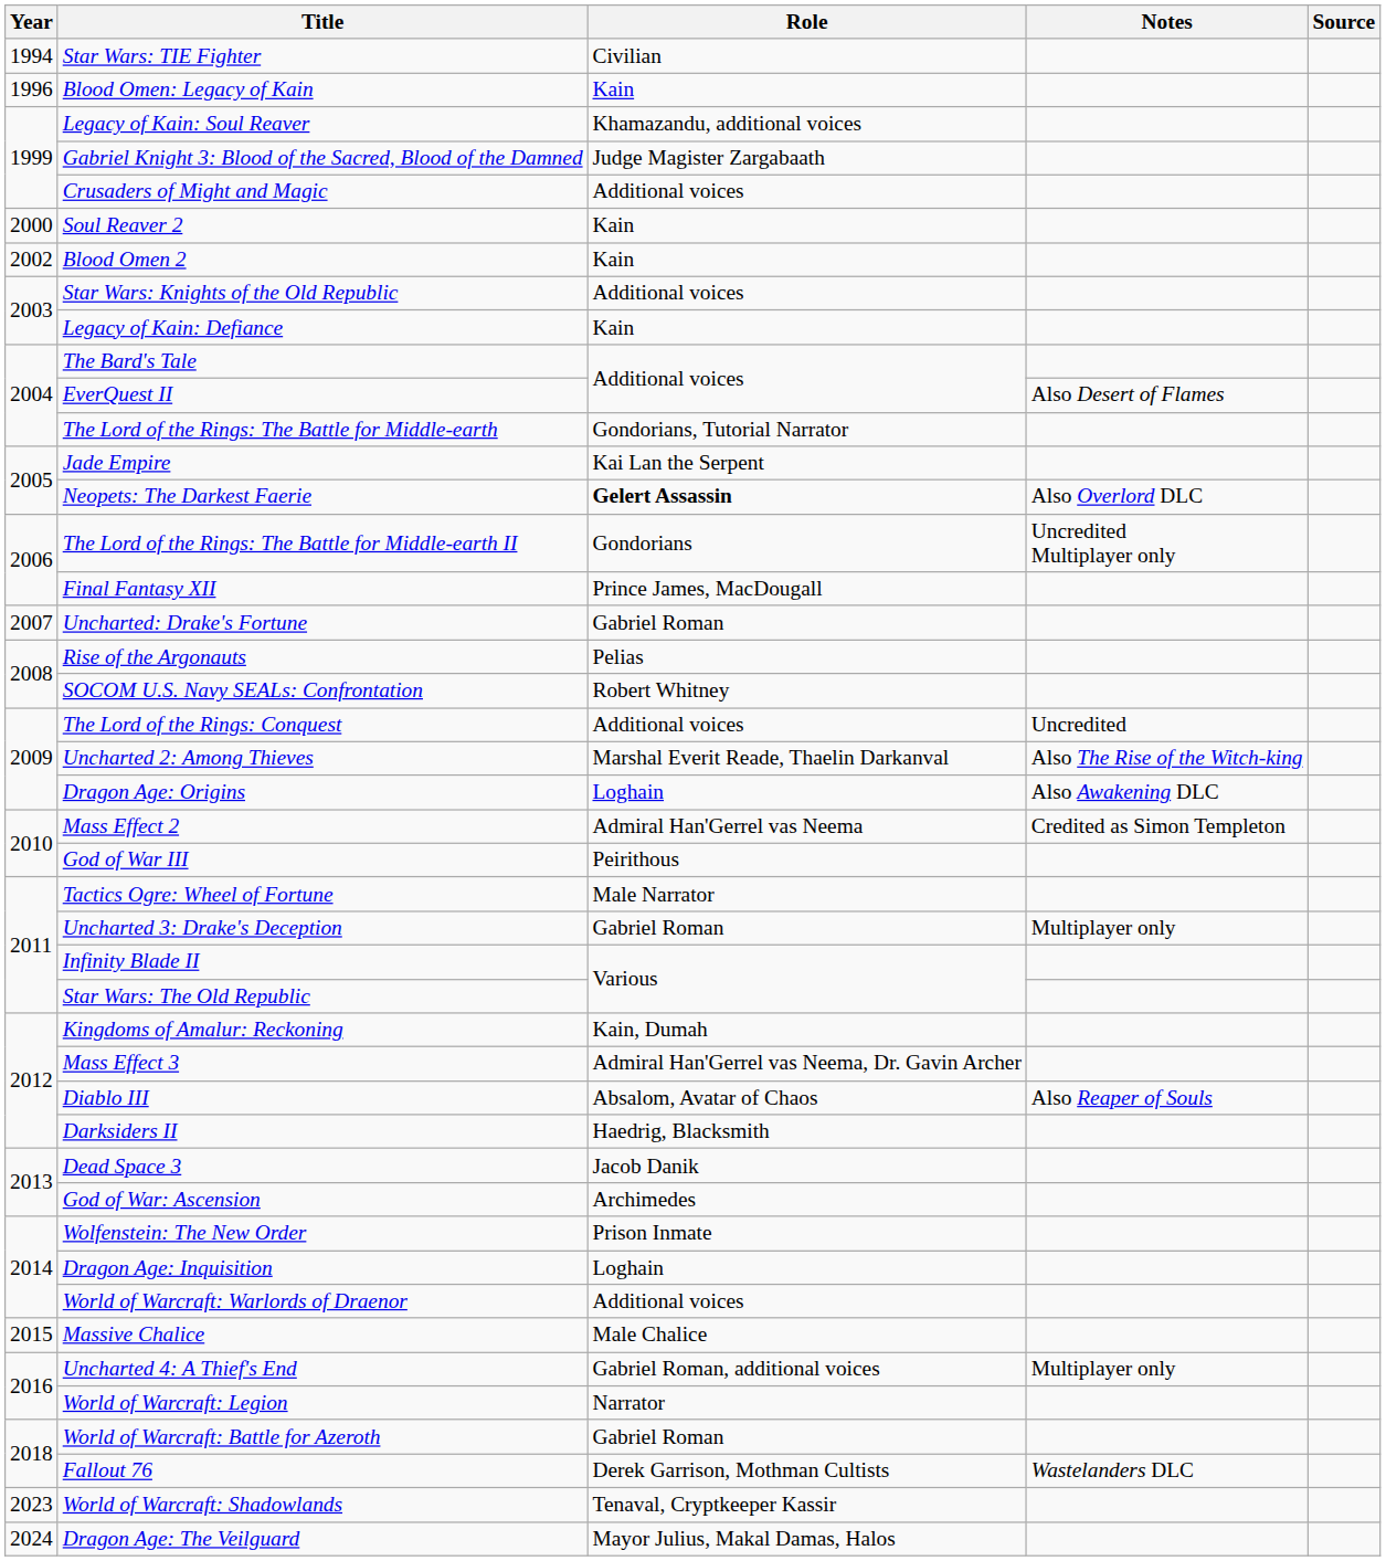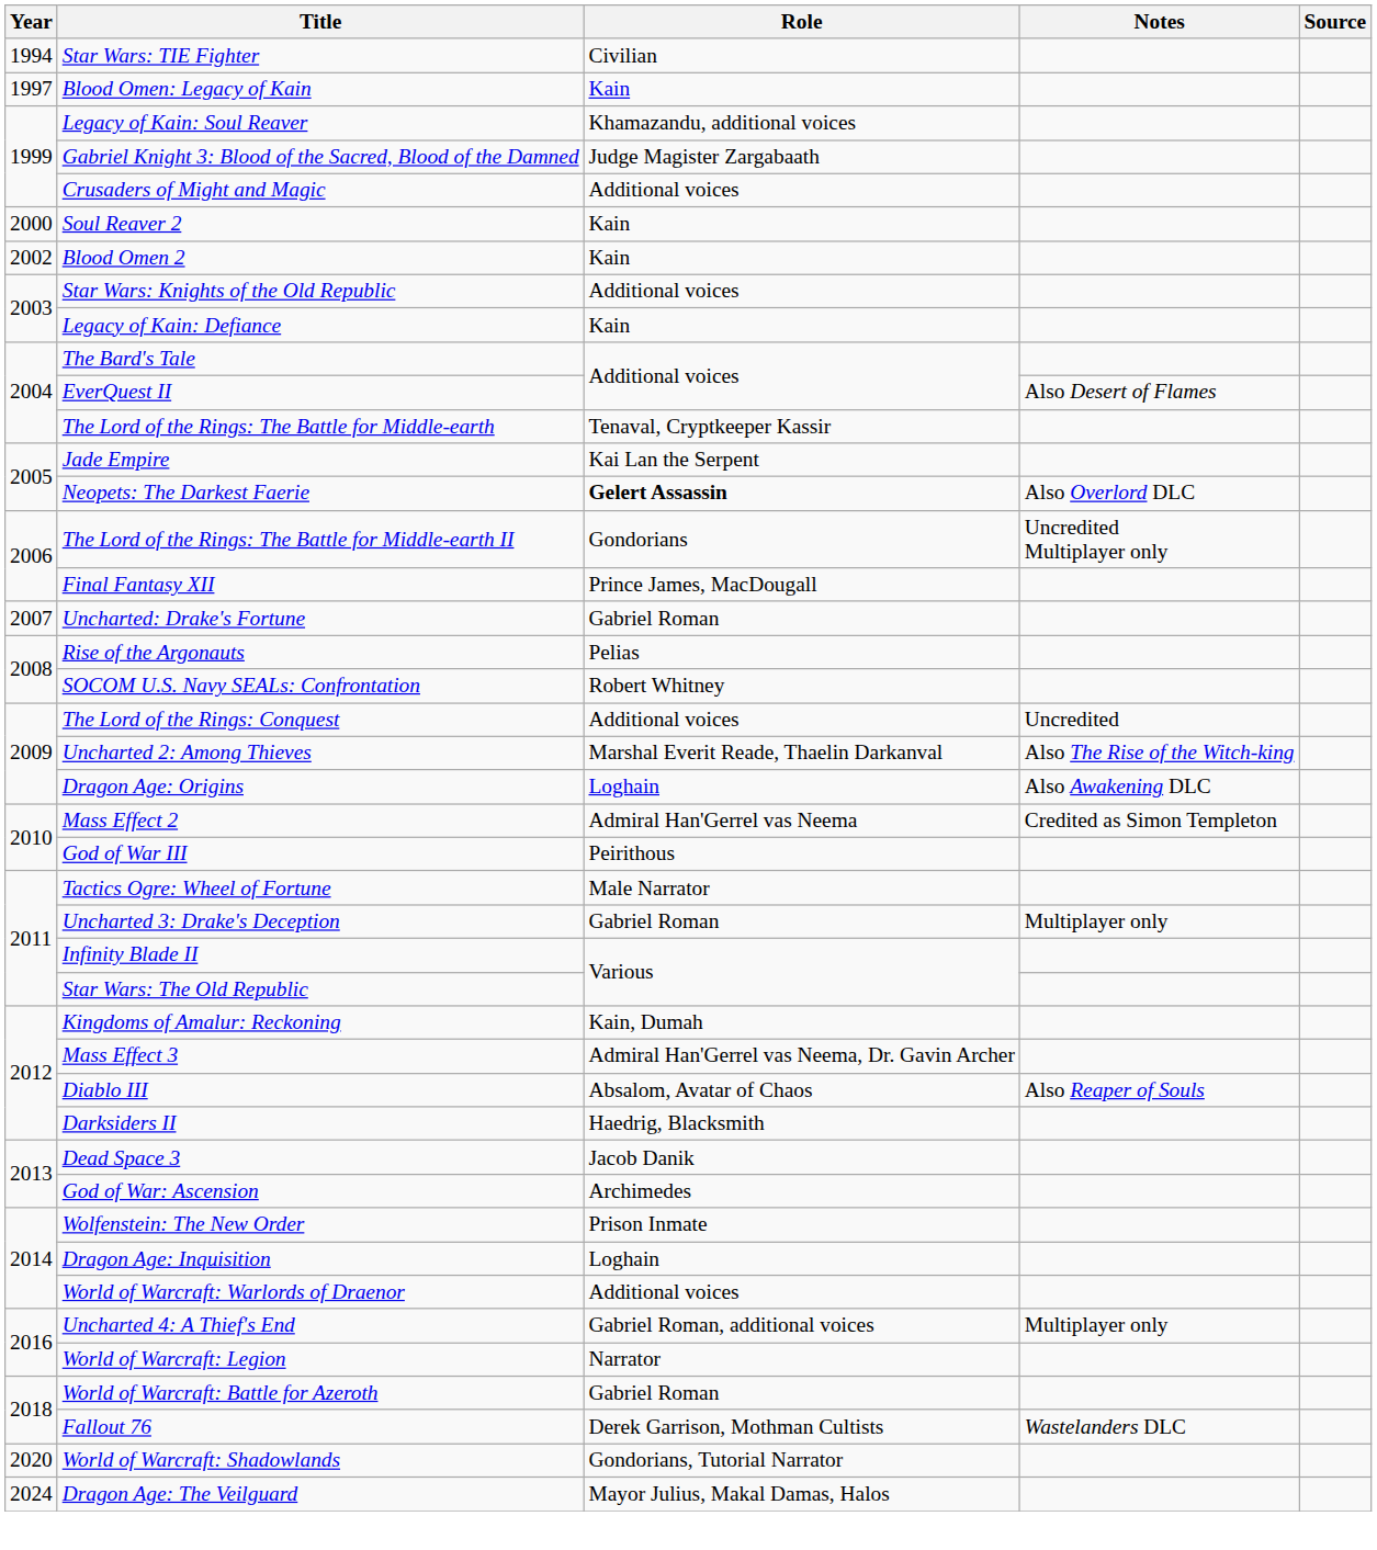 <table class="wikitable sortable">
 <tr>
 <th>Year</th>
 <th>Title</th>
 <th>Role</th>
 <th class="unsortable">Notes</th>
 <th>Source</th>
 </tr>
 <tr>
 <td>1994</td>
 <td><em><a href='#'>Star Wars: TIE Fighter</a></em></td>
 <td>Civilian</td>
 <td></td>
 <td></td>
 </tr>
 <tr>
-<td>1996</td>
+<td>1997</td>
 <td><em><a href='#'>Blood Omen: Legacy of Kain</a></em></td>
 <td><a href='#'>Kain</a></td>
 <td></td>
 <td></td>
 </tr>
 <tr>
 <td rowspan=3>1999</td>
 <td><em><a href='#'>Legacy of Kain: Soul Reaver</a></em></td>
 <td>Khamazandu, additional voices</td>
 <td></td>
 <td></td>
 </tr>
 <tr>
 <td><em><a href='#'>Gabriel Knight 3: Blood of the Sacred, Blood of the Damned</a></em></td>
 <td>Judge Magister Zargabaath</td>
 <td></td>
 <td></td>
 </tr>
 <tr>
 <td><em><a href='#'>Crusaders of Might and Magic</a></em></td>
 <td>Additional voices</td>
 <td></td>
 <td></td>
 </tr>
 <tr>
 <td>2000</td>
 <td><em><a href='#'>Soul Reaver 2</a></em></td>
 <td>Kain</td>
 <td></td>
 <td></td>
 </tr>
 <tr>
 <td>2002</td>
 <td><em><a href='#'>Blood Omen 2</a></em></td>
 <td>Kain</td>
 <td></td>
 <td></td>
 </tr>
 <tr>
 <td rowspan=2>2003</td>
 <td><em><a href='#'>Star Wars: Knights of the Old Republic</a></em></td>
 <td>Additional voices</td>
 <td></td>
 <td></td>
 </tr>
 <tr>
 <td><em><a href='#'>Legacy of Kain: Defiance</a></em></td>
 <td>Kain</td>
 <td></td>
 <td></td>
 </tr>
 <tr>
 <td rowspan=3>2004</td>
 <td><em><a href='#'>The Bard's Tale</a></em></td>
 <td rowspan="2">Additional voices</td>
 <td></td>
 <td></td>
 </tr>
 <tr>
 <td><em><a href='#'>EverQuest II</a></em></td>
 <td>Also <em>Desert of Flames</em></td>
 <td></td>
 </tr>
 <tr>
 <td><em><a href='#'>The Lord of the Rings: The Battle for Middle-earth</a></em></td>
-<td>Gondorians, Tutorial Narrator</td>
+<td>Tenaval, Cryptkeeper Kassir</td>
 <td></td>
 <td></td>
 </tr>
 <tr>
 <td rowspan=2>2005</td>
 <td><em><a href='#'>Jade Empire</a></em></td>
 <td>Kai Lan the Serpent</td>
 <td></td>
 <td></td>
 </tr>
 <tr>
 <td><em><a href='#'>Neopets: The Darkest Faerie</a></em></td>
 <td><strong>Gelert Assassin</strong></td>
 <td>Also <em><a href='#'>Overlord</a></em> DLC</td>
 <td></td>
 </tr>
 <tr>
 <td rowspan=2>2006</td>
 <td><em><a href='#'>The Lord of the Rings: The Battle for Middle-earth II</a></em></td>
 <td>Gondorians</td>
 <td>Uncredited<br>Multiplayer only</td>
 <td></td>
 </tr>
 <tr>
 <td><em><a href='#'>Final Fantasy XII</a></em></td>
 <td>Prince James, MacDougall</td>
 <td></td>
 <td></td>
 </tr>
 <tr>
 <td>2007</td>
 <td><em><a href='#'>Uncharted: Drake's Fortune</a></em></td>
 <td>Gabriel Roman</td>
 <td></td>
 <td></td>
 </tr>
 <tr>
 <td rowspan=2>2008</td>
 <td><em><a href='#'>Rise of the Argonauts</a></em></td>
 <td>Pelias</td>
 <td></td>
 <td></td>
 </tr>
 <tr>
 <td><em><a href='#'>SOCOM U.S. Navy SEALs: Confrontation</a></em></td>
 <td>Robert Whitney</td>
 <td></td>
 <td></td>
 </tr>
 <tr>
 <td rowspan=3>2009</td>
 <td><em><a href='#'>The Lord of the Rings: Conquest</a></em></td>
 <td>Additional voices</td>
 <td>Uncredited</td>
 <td></td>
 </tr>
 <tr>
 <td><em><a href='#'>Uncharted 2: Among Thieves</a></em></td>
 <td>Marshal Everit Reade, Thaelin Darkanval</td>
 <td>Also <em><a href='#'>The Rise of the Witch-king</a></em></td>
 <td></td>
 </tr>
 <tr>
 <td><em><a href='#'>Dragon Age: Origins</a></em></td>
 <td><a href='#'>Loghain</a></td>
 <td>Also <em><a href='#'>Awakening</a></em> DLC</td>
 <td></td>
 </tr>
 <tr>
 <td rowspan=2>2010</td>
 <td><em><a href='#'>Mass Effect 2</a></em></td>
 <td>Admiral Han'Gerrel vas Neema</td>
 <td>Credited as Simon Templeton</td>
 <td></td>
 </tr>
 <tr>
 <td><em><a href='#'>God of War III</a></em></td>
 <td>Peirithous</td>
 <td></td>
 <td></td>
 </tr>
 <tr>
 <td rowspan=4>2011</td>
 <td><em><a href='#'>Tactics Ogre: Wheel of Fortune</a></em></td>
 <td>Male Narrator</td>
 <td></td>
 <td></td>
 </tr>
 <tr>
 <td><em><a href='#'>Uncharted 3: Drake's Deception</a></em></td>
 <td>Gabriel Roman</td>
 <td>Multiplayer only</td>
 <td></td>
 </tr>
 <tr>
 <td><em><a href='#'>Infinity Blade II</a></em></td>
 <td rowspan="2">Various</td>
 <td></td>
 <td></td>
 </tr>
 <tr>
 <td><em><a href='#'>Star Wars: The Old Republic</a></em></td>
 <td></td>
 <td></td>
 </tr>
 <tr>
 <td rowspan=4>2012</td>
 <td><em><a href='#'>Kingdoms of Amalur: Reckoning</a></em></td>
 <td>Kain, Dumah</td>
 <td></td>
 <td></td>
 </tr>
 <tr>
 <td><em><a href='#'>Mass Effect 3</a></em></td>
 <td>Admiral Han'Gerrel vas Neema, Dr. Gavin Archer</td>
 <td></td>
 <td></td>
 </tr>
 <tr>
 <td><em><a href='#'>Diablo III</a></em></td>
 <td>Absalom, Avatar of Chaos</td>
 <td>Also <em><a href='#'>Reaper of Souls</a></em></td>
 <td></td>
 </tr>
 <tr>
 <td><em><a href='#'>Darksiders II</a></em></td>
 <td>Haedrig, Blacksmith</td>
 <td></td>
 <td></td>
 </tr>
 <tr>
 <td rowspan=2>2013</td>
 <td><em><a href='#'>Dead Space 3</a></em></td>
 <td>Jacob Danik</td>
 <td></td>
 <td></td>
 </tr>
 <tr>
 <td><em><a href='#'>God of War: Ascension</a></em></td>
 <td>Archimedes</td>
 <td></td>
 <td></td>
 </tr>
 <tr>
 <td rowspan=3>2014</td>
 <td><em><a href='#'>Wolfenstein: The New Order</a></em></td>
 <td>Prison Inmate</td>
 <td></td>
 <td></td>
 </tr>
 <tr>
 <td><em><a href='#'>Dragon Age: Inquisition</a></em></td>
 <td>Loghain</td>
 <td></td>
 <td></td>
 </tr>
 <tr>
 <td><em><a href='#'>World of Warcraft: Warlords of Draenor</a></em></td>
 <td>Additional voices</td>
 <td></td>
 <td></td>
 </tr>
 <tr>
-<td>2015</td>
-<td><em><a href='#'>Massive Chalice</a></em></td>
-<td>Male Chalice</td>
-<td></td>
-<td></td>
-</tr>
-<tr>
 <td rowspan=2>2016</td>
 <td><em><a href='#'>Uncharted 4: A Thief's End</a></em></td>
 <td>Gabriel Roman, additional voices</td>
 <td>Multiplayer only</td>
 <td></td>
 </tr>
 <tr>
 <td><em><a href='#'>World of Warcraft: Legion</a></em></td>
 <td>Narrator</td>
 <td></td>
 <td></td>
 </tr>
 <tr>
 <td rowspan=2>2018</td>
 <td><em><a href='#'>World of Warcraft: Battle for Azeroth</a></em></td>
 <td>Gabriel Roman</td>
 <td></td>
 <td></td>
 </tr>
 <tr>
 <td><em><a href='#'>Fallout 76</a></em></td>
 <td>Derek Garrison, Mothman Cultists</td>
 <td><em>Wastelanders</em> DLC</td>
 <td></td>
 </tr>
 <tr>
-<td>2023</td>
+<td>2020</td>
 <td><em><a href='#'>World of Warcraft: Shadowlands</a></em></td>
-<td>Tenaval, Cryptkeeper Kassir</td>
+<td>Gondorians, Tutorial Narrator</td>
 <td></td>
 <td></td>
 </tr>
 <tr>
 <td>2024</td>
 <td><em><a href='#'>Dragon Age: The Veilguard</a></em></td>
 <td>Mayor Julius, Makal Damas, Halos</td>
 <td></td>
 <td></td>
 </tr>
 </table>
